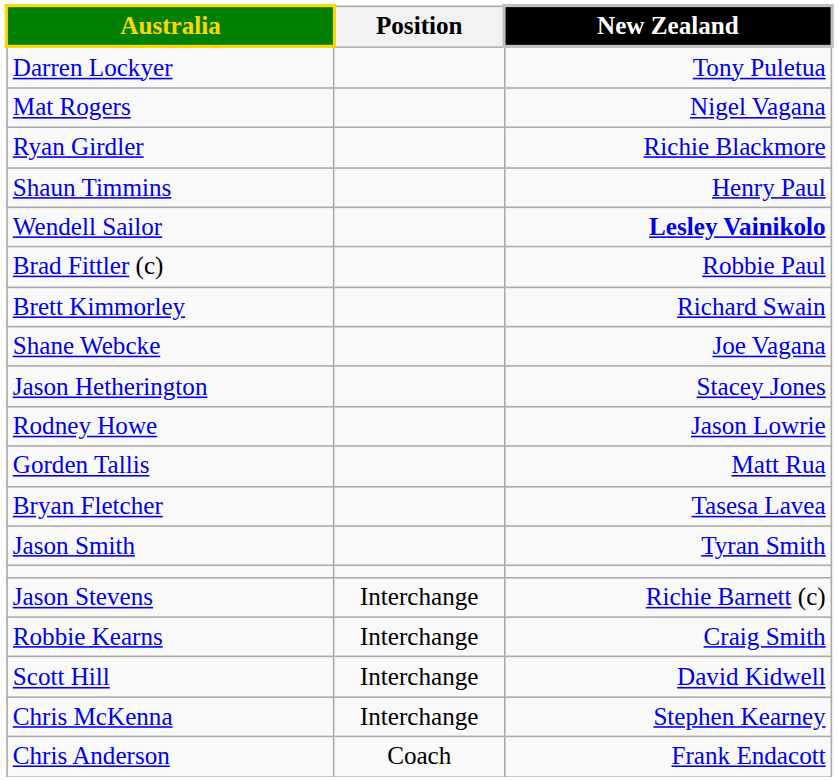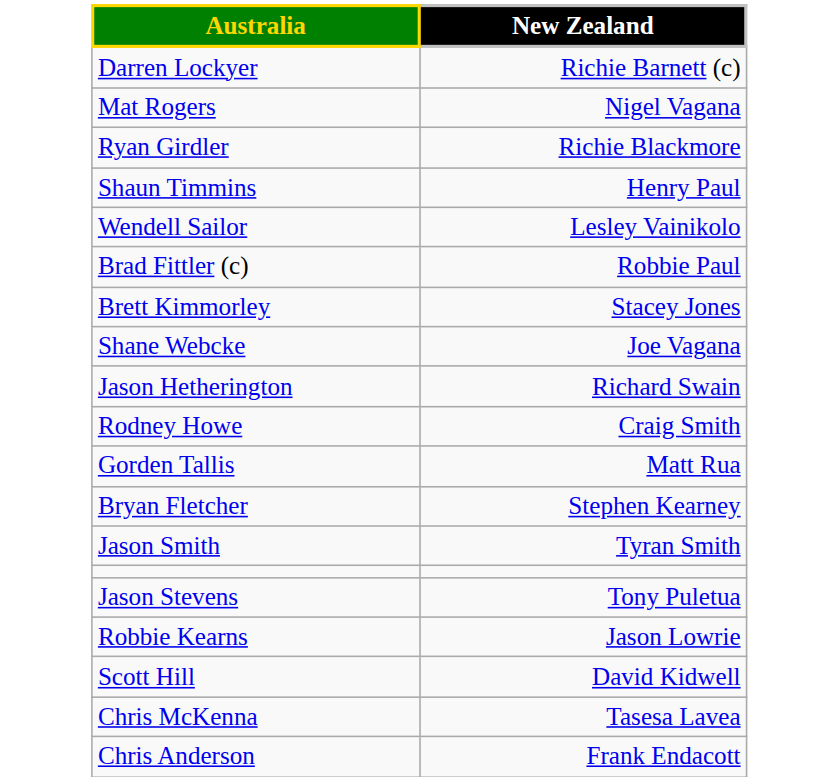 <table style="margin: 1em auto 1em auto" class="wikitable">
 <tr>
 <th align="centre" width="200" style="border: 2px solid gold; background: green; color: gold">Australia</th>
-<th width="100">Position</th>
 <th align="centre" width="200" style="border: 2px solid silver; background: black; color: white">New Zealand</th>
 </tr>
 <tr>
 <td align="left"> <a href='#'>Darren Lockyer</a></td>
-<td align="center"></td>
-<td align="right"><a href='#'>Tony Puletua</a> </td>
+<td align="right"><a href='#'>Richie Barnett</a> (c) </td>
 </tr>
 <tr>
 <td align="left"> <a href='#'>Mat Rogers</a></td>
-<td align="center"></td>
 <td align="right"><a href='#'>Nigel Vagana</a> </td>
 </tr>
 <tr>
 <td align="left"> <a href='#'>Ryan Girdler</a></td>
-<td align="center"></td>
 <td align="right"><a href='#'>Richie Blackmore</a> </td>
 </tr>
 <tr>
 <td align="left"> <a href='#'>Shaun Timmins</a></td>
-<td align="center"></td>
 <td align="right"><a href='#'>Henry Paul</a> </td>
 </tr>
 <tr>
 <td align="left"> <a href='#'>Wendell Sailor</a></td>
-<td align="center"></td>
-<td align="right"><strong><a href='#'>Lesley Vainikolo</a> </strong></td>
+<td align="right"><a href='#'>Lesley Vainikolo</a> </td>
 </tr>
 <tr>
 <td align="left"> <a href='#'>Brad Fittler</a> (c)</td>
-<td align="center"></td>
 <td align="right"><a href='#'>Robbie Paul</a> </td>
 </tr>
 <tr>
 <td align="left"> <a href='#'>Brett Kimmorley</a></td>
-<td align="center"></td>
-<td align="right"><a href='#'>Richard Swain</a> </td>
+<td align="right"><a href='#'>Stacey Jones</a> </td>
 </tr>
 <tr>
 <td align="left"> <a href='#'>Shane Webcke</a></td>
-<td align="center"></td>
 <td align="right"><a href='#'>Joe Vagana</a> </td>
 </tr>
 <tr>
 <td align="left"> <a href='#'>Jason Hetherington</a></td>
-<td align="center"></td>
-<td align="right"><a href='#'>Stacey Jones</a> </td>
+<td align="right"><a href='#'>Richard Swain</a> </td>
 </tr>
 <tr>
 <td align="left"> <a href='#'>Rodney Howe</a></td>
-<td align="center"></td>
-<td align="right"><a href='#'>Jason Lowrie</a> </td>
+<td align="right"><a href='#'>Craig Smith</a> </td>
 </tr>
 <tr>
 <td align="left"> <a href='#'>Gorden Tallis</a></td>
-<td align="center"></td>
 <td align="right"><a href='#'>Matt Rua</a> </td>
 </tr>
 <tr>
 <td align="left"> <a href='#'>Bryan Fletcher</a></td>
-<td align="center"></td>
-<td align="right"><a href='#'>Tasesa Lavea</a> </td>
+<td align="right"><a href='#'>Stephen Kearney</a> </td>
 </tr>
 <tr>
 <td align="left"> <a href='#'>Jason Smith</a></td>
-<td align="center"></td>
 <td align="right"><a href='#'>Tyran Smith</a> </td>
 </tr>
 <tr>
 <td></td>
 <td></td>
-<td></td>
 </tr>
 <tr>
 <td align="left"> <a href='#'>Jason Stevens</a></td>
-<td align="center">Interchange</td>
-<td align="right"><a href='#'>Richie Barnett</a> (c) </td>
+<td align="right"><a href='#'>Tony Puletua</a> </td>
 </tr>
 <tr>
 <td align="left"> <a href='#'>Robbie Kearns</a></td>
-<td align="center">Interchange</td>
-<td align="right"><a href='#'>Craig Smith</a> </td>
+<td align="right"><a href='#'>Jason Lowrie</a> </td>
 </tr>
 <tr>
 <td align="left"> <a href='#'>Scott Hill</a></td>
-<td align="center">Interchange</td>
 <td align="right"><a href='#'>David Kidwell</a> </td>
 </tr>
 <tr>
 <td align="left"> <a href='#'>Chris McKenna</a></td>
-<td align="center">Interchange</td>
-<td align="right"><a href='#'>Stephen Kearney</a> </td>
+<td align="right"><a href='#'>Tasesa Lavea</a> </td>
 </tr>
 <tr>
 <td align="left"> <a href='#'>Chris Anderson</a></td>
-<td align="center">Coach</td>
 <td align="right"><a href='#'>Frank Endacott</a> </td>
 </tr>
 </table>
